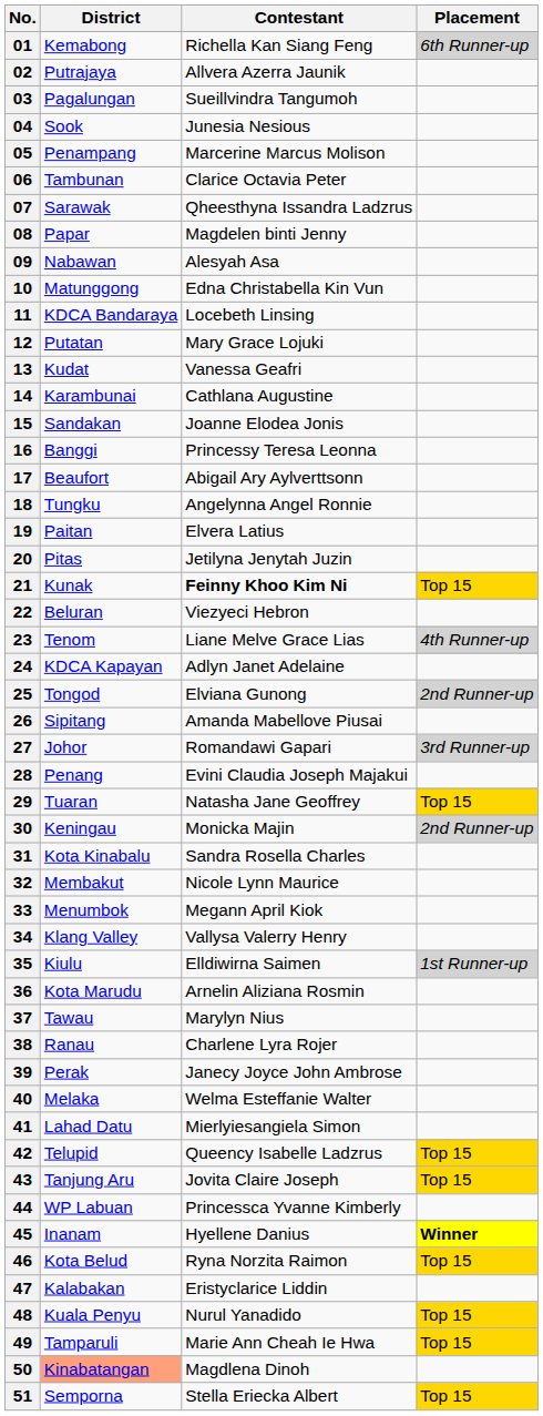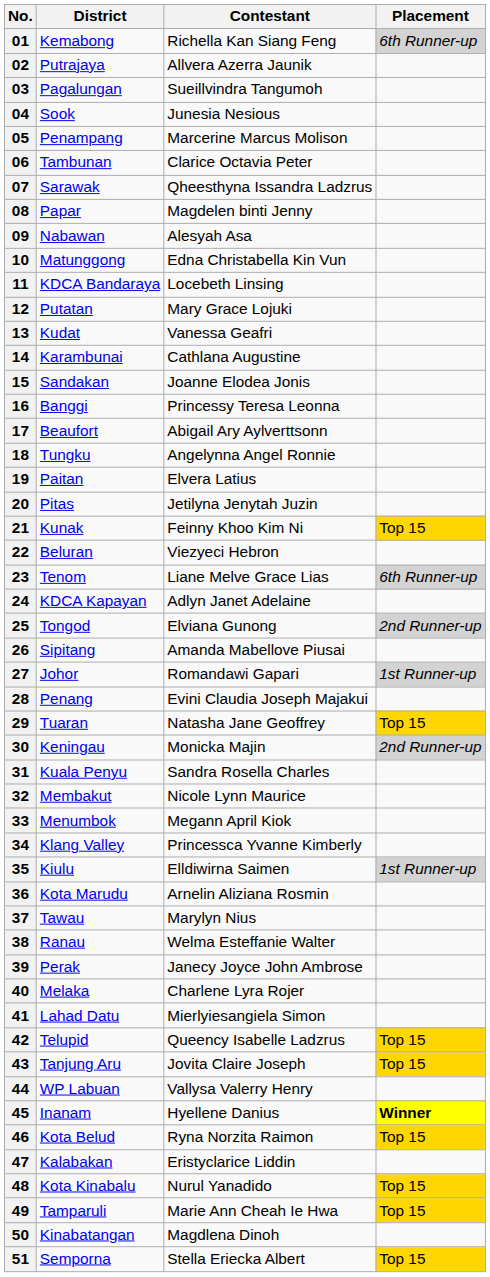 <table class="wikitable">
 <tr>
 <th>No.</th>
 <th>District</th>
 <th>Contestant</th>
 <th>Placement</th>
 </tr>
 <tr>
 <th>01</th>
 <td><a href='#'>Kemabong</a></td>
 <td>Richella Kan Siang Feng</td>
 <td bgcolor=lightgrey><em>6th Runner-up</em></td>
 </tr>
 <tr>
 <th>02</th>
 <td><a href='#'>Putrajaya</a></td>
 <td>Allvera Azerra Jaunik</td>
 <td></td>
 </tr>
 <tr>
 <th>03</th>
 <td><a href='#'>Pagalungan</a></td>
 <td>Sueillvindra Tangumoh</td>
 <td></td>
 </tr>
 <tr>
 <th>04</th>
 <td><a href='#'>Sook</a></td>
 <td>Junesia Nesious</td>
 <td></td>
 </tr>
 <tr>
 <th>05</th>
 <td><a href='#'>Penampang</a></td>
 <td>Marcerine Marcus Molison</td>
 <td></td>
 </tr>
 <tr>
 <th>06</th>
 <td><a href='#'>Tambunan</a></td>
 <td>Clarice Octavia Peter</td>
 <td></td>
 </tr>
 <tr>
 <th>07</th>
 <td><a href='#'>Sarawak</a></td>
 <td>Qheesthyna Issandra Ladzrus</td>
 <td></td>
 </tr>
 <tr>
 <th>08</th>
 <td><a href='#'>Papar</a></td>
 <td>Magdelen binti Jenny</td>
 <td></td>
 </tr>
 <tr>
 <th>09</th>
 <td><a href='#'>Nabawan</a></td>
 <td>Alesyah Asa</td>
 <td></td>
 </tr>
 <tr>
 <th>10</th>
 <td><a href='#'>Matunggong</a></td>
 <td>Edna Christabella Kin Vun</td>
 <td></td>
 </tr>
 <tr>
 <th>11</th>
 <td><a href='#'>KDCA Bandaraya</a></td>
 <td>Locebeth Linsing</td>
 <td></td>
 </tr>
 <tr>
 <th>12</th>
 <td><a href='#'>Putatan</a></td>
 <td>Mary Grace Lojuki</td>
 <td></td>
 </tr>
 <tr>
 <th>13</th>
 <td><a href='#'>Kudat</a></td>
 <td>Vanessa Geafri</td>
 <td></td>
 </tr>
 <tr>
 <th>14</th>
 <td><a href='#'>Karambunai</a></td>
 <td>Cathlana Augustine</td>
 <td></td>
 </tr>
 <tr>
 <th>15</th>
 <td><a href='#'>Sandakan</a></td>
 <td>Joanne Elodea Jonis</td>
 <td></td>
 </tr>
 <tr>
 <th>16</th>
 <td><a href='#'>Banggi</a></td>
 <td>Princessy Teresa Leonna</td>
 <td></td>
 </tr>
 <tr>
 <th>17</th>
 <td><a href='#'>Beaufort</a></td>
 <td>Abigail Ary Aylverttsonn</td>
 <td></td>
 </tr>
 <tr>
 <th>18</th>
 <td><a href='#'>Tungku</a></td>
 <td>Angelynna Angel Ronnie</td>
 <td></td>
 </tr>
 <tr>
 <th>19</th>
 <td><a href='#'>Paitan</a></td>
 <td>Elvera Latius</td>
 <td></td>
 </tr>
 <tr>
 <th>20</th>
 <td><a href='#'>Pitas</a></td>
 <td>Jetilyna Jenytah Juzin</td>
 <td></td>
 </tr>
 <tr>
 <th>21</th>
 <td><a href='#'>Kunak</a></td>
-<td><strong>Feinny Khoo Kim Ni</strong></td>
+<td>Feinny Khoo Kim Ni</td>
 <td bgcolor=gold>Top 15</td>
 </tr>
 <tr>
 <th>22</th>
 <td><a href='#'>Beluran</a></td>
 <td>Viezyeci Hebron</td>
 <td></td>
 </tr>
 <tr>
 <th>23</th>
 <td><a href='#'>Tenom</a></td>
 <td>Liane Melve Grace Lias</td>
-<td bgcolor=lightgrey><em>4th Runner-up</em></td>
+<td bgcolor=lightgrey><em>6th Runner-up</em></td>
 </tr>
 <tr>
 <th>24</th>
 <td><a href='#'>KDCA Kapayan</a></td>
 <td>Adlyn Janet Adelaine</td>
 <td></td>
 </tr>
 <tr>
 <th>25</th>
 <td><a href='#'>Tongod</a></td>
 <td>Elviana Gunong</td>
 <td bgcolor=lightgrey><em>2nd Runner-up</em></td>
 </tr>
 <tr>
 <th>26</th>
 <td><a href='#'>Sipitang</a></td>
 <td>Amanda Mabellove Piusai</td>
 <td></td>
 </tr>
 <tr>
 <th>27</th>
 <td><a href='#'>Johor</a></td>
 <td>Romandawi Gapari</td>
-<td bgcolor=lightgrey><em>3rd Runner-up</em></td>
+<td bgcolor=lightgrey><em>1st Runner-up</em></td>
 </tr>
 <tr>
 <th>28</th>
 <td><a href='#'>Penang</a></td>
 <td>Evini Claudia Joseph Majakui</td>
 <td></td>
 </tr>
 <tr>
 <th>29</th>
 <td><a href='#'>Tuaran</a></td>
 <td>Natasha Jane Geoffrey</td>
 <td bgcolor=gold>Top 15</td>
 </tr>
 <tr>
 <th>30</th>
 <td><a href='#'>Keningau</a></td>
 <td>Monicka Majin</td>
 <td bgcolor=lightgrey><em>2nd Runner-up</em></td>
 </tr>
 <tr>
 <th>31</th>
-<td><a href='#'>Kota Kinabalu</a></td>
+<td><a href='#'>Kuala Penyu</a></td>
 <td>Sandra Rosella Charles</td>
 <td></td>
 </tr>
 <tr>
 <th>32</th>
 <td><a href='#'>Membakut</a></td>
 <td>Nicole Lynn Maurice</td>
 <td></td>
 </tr>
 <tr>
 <th>33</th>
 <td><a href='#'>Menumbok</a></td>
 <td>Megann April Kiok</td>
 <td></td>
 </tr>
 <tr>
 <th>34</th>
 <td><a href='#'>Klang Valley</a></td>
-<td>Vallysa Valerry Henry</td>
+<td>Princessca Yvanne Kimberly</td>
 <td></td>
 </tr>
 <tr>
 <th>35</th>
 <td><a href='#'>Kiulu</a></td>
 <td>Elldiwirna Saimen</td>
 <td bgcolor=lightgrey><em>1st Runner-up</em></td>
 </tr>
 <tr>
 <th>36</th>
 <td><a href='#'>Kota Marudu</a></td>
 <td>Arnelin Aliziana Rosmin</td>
 <td></td>
 </tr>
 <tr>
 <th>37</th>
 <td><a href='#'>Tawau</a></td>
 <td>Marylyn Nius</td>
 <td></td>
 </tr>
 <tr>
 <th>38</th>
 <td><a href='#'>Ranau</a></td>
-<td>Charlene Lyra Rojer</td>
+<td>Welma Esteffanie Walter</td>
 <td></td>
 </tr>
 <tr>
 <th>39</th>
 <td><a href='#'>Perak</a></td>
 <td>Janecy Joyce John Ambrose</td>
 <td></td>
 </tr>
 <tr>
 <th>40</th>
 <td><a href='#'>Melaka</a></td>
-<td>Welma Esteffanie Walter</td>
+<td>Charlene Lyra Rojer</td>
 <td></td>
 </tr>
 <tr>
 <th>41</th>
 <td><a href='#'>Lahad Datu</a></td>
 <td>Mierlyiesangiela Simon</td>
 <td></td>
 </tr>
 <tr>
 <th>42</th>
 <td><a href='#'>Telupid</a></td>
 <td>Queency Isabelle Ladzrus</td>
 <td bgcolor=gold>Top 15</td>
 </tr>
 <tr>
 <th>43</th>
 <td><a href='#'>Tanjung Aru</a></td>
 <td>Jovita Claire Joseph</td>
 <td bgcolor=gold>Top 15</td>
 </tr>
 <tr>
 <th>44</th>
 <td><a href='#'>WP Labuan</a></td>
-<td>Princessca Yvanne Kimberly</td>
+<td>Vallysa Valerry Henry</td>
 <td></td>
 </tr>
 <tr>
 <th>45</th>
 <td><a href='#'>Inanam</a></td>
 <td>Hyellene Danius</td>
 <td bgcolor=yellow><strong>Winner</strong></td>
 </tr>
 <tr>
 <th>46</th>
 <td><a href='#'>Kota Belud</a></td>
 <td>Ryna Norzita Raimon</td>
 <td bgcolor=gold>Top 15</td>
 </tr>
 <tr>
 <th>47</th>
 <td><a href='#'>Kalabakan</a></td>
 <td>Eristyclarice Liddin</td>
 <td></td>
 </tr>
 <tr>
 <th>48</th>
-<td><a href='#'>Kuala Penyu</a></td>
+<td><a href='#'>Kota Kinabalu</a></td>
 <td>Nurul Yanadido</td>
 <td bgcolor=gold>Top 15</td>
 </tr>
 <tr>
 <th>49</th>
 <td><a href='#'>Tamparuli</a></td>
 <td>Marie Ann Cheah Ie Hwa</td>
 <td bgcolor=gold>Top 15</td>
 </tr>
 <tr>
 <th>50</th>
-<td style="background: lightsalmon;"><a href='#'>Kinabatangan</a></td>
+<td><a href='#'>Kinabatangan</a></td>
 <td>Magdlena Dinoh</td>
 <td></td>
 </tr>
 <tr>
 <th>51</th>
 <td><a href='#'>Semporna</a></td>
 <td>Stella Eriecka Albert</td>
 <td bgcolor=gold>Top 15</td>
 </tr>
 </table>
